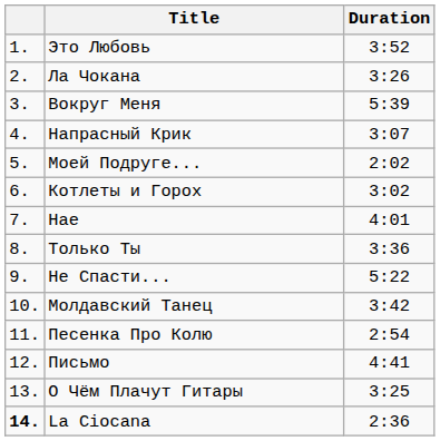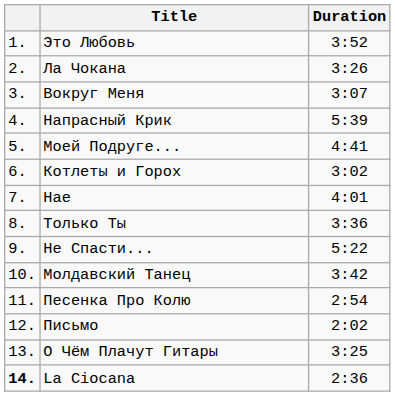 <table class="wikitable" style="font-size:90%">
 <tr>
 <th></th>
 <th style="width:200px;">Title</th>
 <th>Duration</th>
 </tr>
 <tr>
 <td>1.</td>
 <td>Это Любовь</td>
 <td style="text-align:center;">3:52</td>
 </tr>
 <tr>
 <td>2.</td>
 <td>Ла Чокана</td>
 <td style="text-align:center;">3:26</td>
 </tr>
 <tr>
 <td>3.</td>
 <td>Вокруг Меня</td>
-<td style="text-align:center;">5:39</td>
+<td style="text-align:center;">3:07</td>
 </tr>
 <tr>
 <td>4.</td>
 <td>Напрасный Крик</td>
-<td style="text-align:center;">3:07</td>
+<td style="text-align:center;">5:39</td>
 </tr>
 <tr>
 <td>5.</td>
 <td>Моей Подруге...</td>
-<td style="text-align:center;">2:02</td>
+<td style="text-align:center;">4:41</td>
 </tr>
 <tr>
 <td>6.</td>
 <td>Котлеты и Горох</td>
 <td style="text-align:center;">3:02</td>
 </tr>
 <tr>
 <td>7.</td>
 <td>Нае</td>
 <td style="text-align:center;">4:01</td>
 </tr>
 <tr>
 <td>8.</td>
 <td>Только Ты</td>
 <td style="text-align:center;">3:36</td>
 </tr>
 <tr>
 <td>9.</td>
 <td>Не Спасти...</td>
 <td style="text-align:center;">5:22</td>
 </tr>
 <tr>
 <td>10.</td>
 <td>Молдавский Танец</td>
 <td style="text-align:center;">3:42</td>
 </tr>
 <tr>
 <td>11.</td>
 <td>Песенка Про Колю</td>
 <td style="text-align:center;">2:54</td>
 </tr>
 <tr>
 <td>12.</td>
 <td>Письмо</td>
-<td style="text-align:center;">4:41</td>
+<td style="text-align:center;">2:02</td>
 </tr>
 <tr>
 <td>13.</td>
 <td>О Чём Плачут Гитары</td>
 <td style="text-align:center;">3:25</td>
 </tr>
 <tr>
 <td><strong>14.</strong></td>
 <td>La Ciocana</td>
 <td style="text-align:center;">2:36</td>
 </tr>
 </table>
